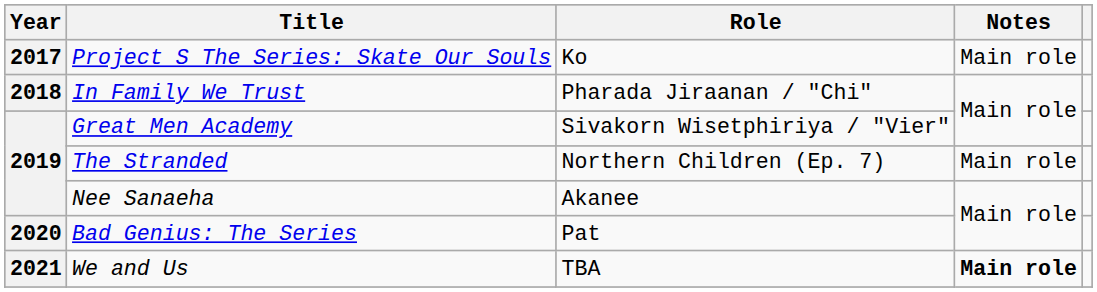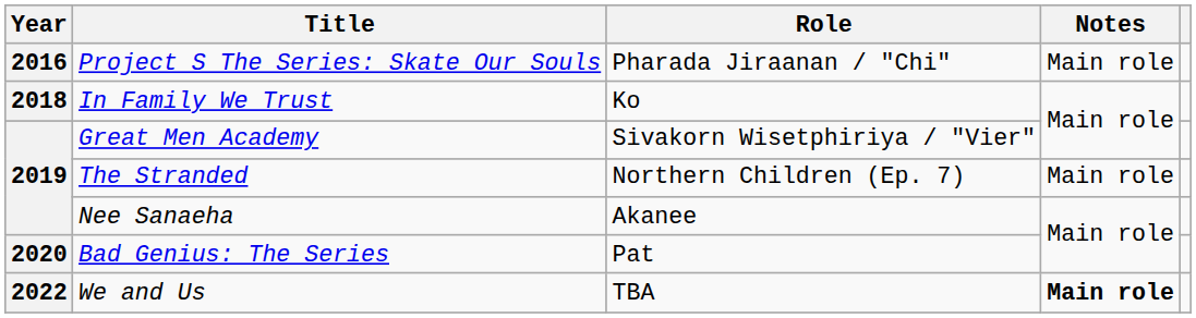 <table class="wikitable sortable plainrowheaders">
 <tr>
 <th scope="col">Year</th>
 <th scope="col">Title</th>
 <th scope="col">Role</th>
 <th scope="col" class="unsortable">Notes</th>
 <th scope="col" class="unsortable"></th>
 </tr>
 <tr>
-<th scope="row">2017</th>
+<th scope="row">2016</th>
 <td><em><a href='#'>Project S The Series: Skate Our Souls</a></em></td>
-<td>Ko</td>
+<td>Pharada Jiraanan / "Chi"</td>
 <td>Main role</td>
 <td style="text-align: center;"></td>
 </tr>
 <tr>
 <th scope="row">2018</th>
 <td><em><a href='#'>In Family We Trust</a></em></td>
-<td>Pharada Jiraanan / "Chi"</td>
+<td>Ko</td>
 <td rowspan="2">Main role</td>
 <td style="text-align: center;"></td>
 </tr>
 <tr>
 <th scope="row" rowspan="3">2019</th>
 <td><em><a href='#'>Great Men Academy</a></em></td>
 <td>Sivakorn Wisetphiriya / "Vier"</td>
 <td style="text-align: center;"></td>
 </tr>
 <tr>
 <td><em><a href='#'>The Stranded</a></em></td>
 <td>Northern Children (Ep. 7)</td>
 <td>Main role</td>
 <td style="text-align: center;"></td>
 </tr>
 <tr>
 <td><em>Nee Sanaeha</em></td>
 <td>Akanee</td>
 <td rowspan="2">Main role</td>
 <td style="text-align: center;"></td>
 </tr>
 <tr>
 <th scope="row">2020</th>
 <td><em><a href='#'>Bad Genius: The Series</a></em></td>
 <td>Pat</td>
 <td style="text-align: center;"></td>
 </tr>
 <tr>
-<th scope="row">2021</th>
+<th scope="row">2022</th>
 <td><em>We and Us</em></td>
 <td>TBA</td>
 <td><strong>Main role</strong></td>
 <td style="text-align: center;"></td>
 </tr>
 </table>
